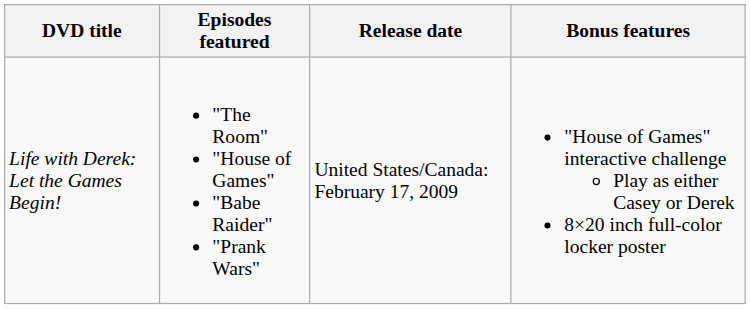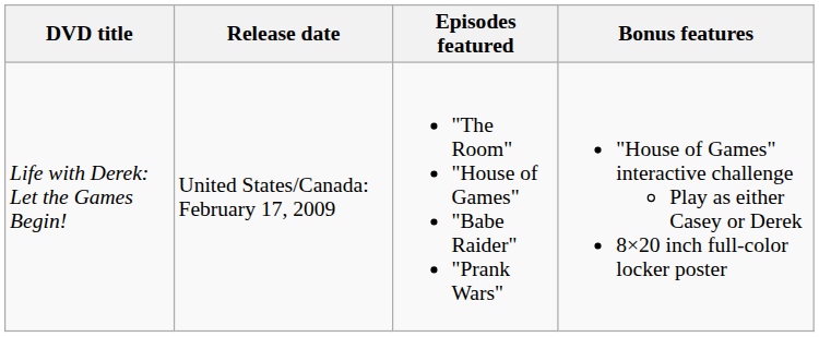 <table class="wikitable">
 <tr>
 <th>DVD title</th>
+<th>Release date</th>
 <th>Episodes featured</th>
-<th>Release date</th>
 <th>Bonus features</th>
 </tr>
 <tr>
 <td><em>Life with Derek: Let the Games Begin!</em></td>
+<td>United States/Canada: February 17, 2009</td>
 <td><br><ul><li>"The Room"</li><li>"House of Games"</li><li>"Babe Raider"</li><li>"Prank Wars"</li></ul></td>
-<td>United States/Canada: February 17, 2009</td>
 <td><br><ul><li>"House of Games" interactive challenge<ul><li>Play as either Casey or Derek</li></ul></li><li>8×20 inch full-color locker poster</li></ul></td>
 </tr>
 </table>
